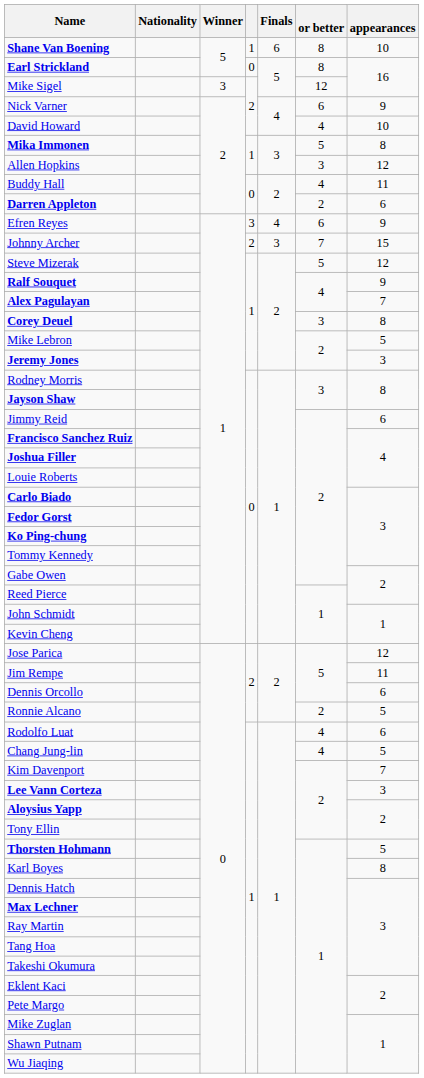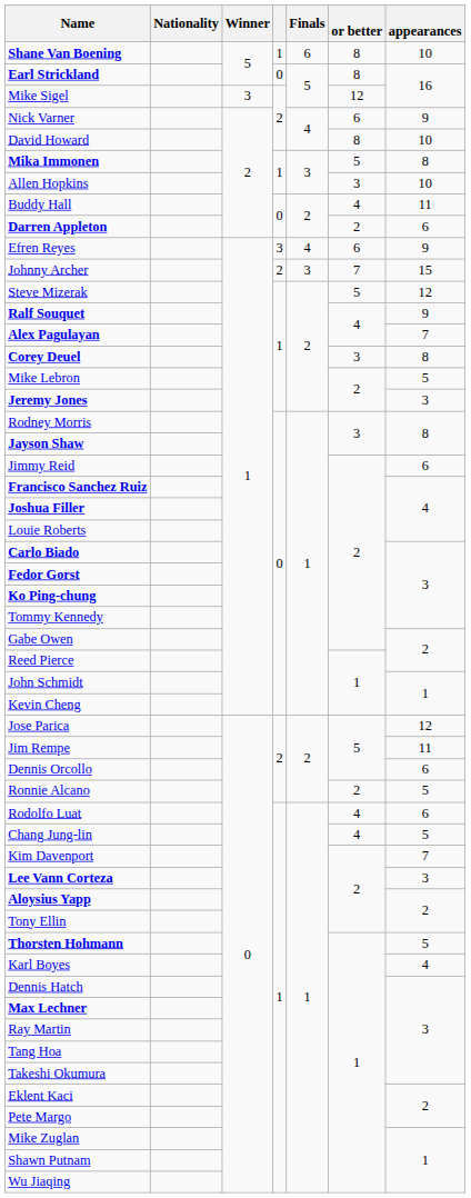 <table class="wikitable sortable" style="font-size:100%; text-align: center;">
 <tr>
 <th>Name</th>
 <th>Nationality</th>
 <th>Winner</th>
 <th></th>
 <th>Finals</th>
 <th><br>or better</th>
 <th><br>appearances</th>
 </tr>
 <tr>
 <td align="left"><strong><a href='#'>Shane Van Boening</a></strong></td>
 <td align="left"></td>
 <td rowspan=2>5</td>
 <td>1</td>
 <td>6</td>
 <td>8</td>
 <td>10</td>
 </tr>
 <tr>
 <td align="left"><strong><a href='#'>Earl Strickland</a></strong></td>
 <td align="left"></td>
 <td>0</td>
 <td rowspan=2>5</td>
 <td>8</td>
 <td rowspan=2>16</td>
 </tr>
 <tr>
 <td align="left"><a href='#'>Mike Sigel</a></td>
 <td align="left"></td>
 <td>3</td>
 <td rowspan=3>2</td>
 <td>12</td>
 </tr>
 <tr>
 <td align="left"><a href='#'>Nick Varner</a></td>
 <td align="left"></td>
 <td rowspan=6>2</td>
 <td rowspan=2>4</td>
 <td>6</td>
 <td>9</td>
 </tr>
 <tr>
 <td align="left"><a href='#'>David Howard</a></td>
 <td align="left"></td>
-<td>4</td>
+<td>8</td>
 <td>10</td>
 </tr>
 <tr>
 <td align="left"><strong><a href='#'>Mika Immonen</a></strong></td>
 <td align="left"></td>
 <td rowspan=2>1</td>
 <td rowspan=2>3</td>
 <td>5</td>
 <td>8</td>
 </tr>
 <tr>
 <td align="left"><a href='#'>Allen Hopkins</a></td>
 <td align="left"></td>
 <td>3</td>
-<td>12</td>
+<td>10</td>
 </tr>
 <tr>
 <td align="left"><a href='#'>Buddy Hall</a></td>
 <td align="left"></td>
 <td rowspan=2>0</td>
 <td rowspan=2>2</td>
 <td>4</td>
 <td>11</td>
 </tr>
 <tr>
 <td align="left"><strong><a href='#'>Darren Appleton</a></strong></td>
 <td align="left"></td>
 <td>2</td>
 <td>6</td>
 </tr>
 <tr>
 <td align="left"><a href='#'>Efren Reyes</a></td>
 <td align="left"></td>
 <td rowspan=22>1</td>
 <td>3</td>
 <td>4</td>
 <td>6</td>
 <td>9</td>
 </tr>
 <tr>
 <td align="left"><a href='#'>Johnny Archer</a></td>
 <td align="left"></td>
 <td>2</td>
 <td>3</td>
 <td>7</td>
 <td>15</td>
 </tr>
 <tr>
 <td align="left"><a href='#'>Steve Mizerak</a></td>
 <td align="left"></td>
 <td rowspan=6>1</td>
 <td rowspan=6>2</td>
 <td>5</td>
 <td>12</td>
 </tr>
 <tr>
 <td align="left"><strong><a href='#'>Ralf Souquet</a></strong></td>
 <td align="left"></td>
 <td rowspan=2>4</td>
 <td>9</td>
 </tr>
 <tr>
 <td align="left"><strong><a href='#'>Alex Pagulayan</a></strong></td>
 <td align="left"></td>
 <td>7</td>
 </tr>
 <tr>
 <td align="left"><strong><a href='#'>Corey Deuel</a></strong></td>
 <td align="left"></td>
 <td>3</td>
 <td>8</td>
 </tr>
 <tr>
 <td align="left"><a href='#'>Mike Lebron</a></td>
 <td align="left"></td>
 <td rowspan=2>2</td>
 <td>5</td>
 </tr>
 <tr>
 <td align="left"><strong><a href='#'>Jeremy Jones</a></strong></td>
 <td align="left"></td>
 <td>3</td>
 </tr>
 <tr>
 <td align="left"><a href='#'>Rodney Morris</a></td>
 <td align="left"></td>
 <td rowspan=14>0</td>
 <td rowspan=14>1</td>
 <td rowspan=2>3</td>
 <td rowspan=2>8</td>
 </tr>
 <tr>
 <td align="left"><strong><a href='#'>Jayson Shaw</a></strong></td>
 <td align="left"></td>
 </tr>
 <tr>
 <td align="left"><a href='#'>Jimmy Reid</a></td>
 <td align="left"></td>
 <td rowspan=9>2</td>
 <td>6</td>
 </tr>
 <tr>
 <td align="left"><strong><a href='#'>Francisco Sanchez Ruiz</a></strong></td>
 <td align="left"></td>
 <td rowspan=3>4</td>
 </tr>
 <tr>
 <td align="left"><strong><a href='#'>Joshua Filler</a></strong></td>
 <td align="left"></td>
 </tr>
 <tr>
 <td align="left"><a href='#'>Louie Roberts</a></td>
 <td align="left"></td>
 </tr>
 <tr>
 <td align="left"><strong><a href='#'>Carlo Biado</a></strong></td>
 <td align="left"></td>
 <td rowspan=4>3</td>
 </tr>
 <tr>
 <td align="left"><strong><a href='#'>Fedor Gorst</a></strong></td>
 <td align="left"></td>
 </tr>
 <tr>
 <td align="left"><strong><a href='#'>Ko Ping-chung</a></strong></td>
 <td align="left"></td>
 </tr>
 <tr>
 <td align="left"><a href='#'>Tommy Kennedy</a></td>
 <td align="left"></td>
 </tr>
 <tr>
 <td align="left"><a href='#'>Gabe Owen</a></td>
 <td align="left"></td>
 <td rowspan=2>2</td>
 </tr>
 <tr>
 <td align="left"><a href='#'>Reed Pierce</a></td>
 <td align="left"></td>
 <td rowspan=3>1</td>
 </tr>
 <tr>
 <td align="left"><a href='#'>John Schmidt</a></td>
 <td align="left"></td>
 <td rowspan=2>1</td>
 </tr>
 <tr>
 <td align="left"><a href='#'>Kevin Cheng</a></td>
 <td align="left"></td>
 </tr>
 <tr>
 <td align="left"><a href='#'>Jose Parica</a></td>
 <td align="left"></td>
 <td rowspan=22>0</td>
 <td rowspan=4>2</td>
 <td rowspan=4>2</td>
 <td rowspan=3>5</td>
 <td>12</td>
 </tr>
 <tr>
 <td align="left"><a href='#'>Jim Rempe</a></td>
 <td align="left"></td>
 <td>11</td>
 </tr>
 <tr>
 <td align="left"><a href='#'>Dennis Orcollo</a></td>
 <td align="left"></td>
 <td>6</td>
 </tr>
 <tr>
 <td align="left"><a href='#'>Ronnie Alcano</a></td>
 <td align="left"></td>
 <td>2</td>
 <td>5</td>
 </tr>
 <tr>
 <td align="left"><a href='#'>Rodolfo Luat</a></td>
 <td align="left"></td>
 <td rowspan=18>1</td>
 <td rowspan=18>1</td>
 <td>4</td>
 <td>6</td>
 </tr>
 <tr>
 <td align="left"><a href='#'>Chang Jung-lin</a></td>
 <td align="left"></td>
 <td>4</td>
 <td>5</td>
 </tr>
 <tr>
 <td align="left"><a href='#'>Kim Davenport</a></td>
 <td align="left"></td>
 <td rowspan=4>2</td>
 <td>7</td>
 </tr>
 <tr>
 <td align="left"><strong><a href='#'>Lee Vann Corteza</a></strong></td>
 <td align="left"></td>
 <td>3</td>
 </tr>
 <tr>
 <td align="left"><strong><a href='#'>Aloysius Yapp</a></strong></td>
 <td align="left"></td>
 <td rowspan=2>2</td>
 </tr>
 <tr>
 <td align="left"><a href='#'>Tony Ellin</a></td>
 <td align="left"></td>
 </tr>
 <tr>
 <td align="left"><strong><a href='#'>Thorsten Hohmann</a></strong></td>
 <td align="left"></td>
 <td rowspan=12>1</td>
 <td>5</td>
 </tr>
 <tr>
 <td align="left"><a href='#'>Karl Boyes</a></td>
 <td align="left"></td>
-<td>8</td>
+<td>4</td>
 </tr>
 <tr>
 <td align="left"><a href='#'>Dennis Hatch</a></td>
 <td align="left"></td>
 <td rowspan=5>3</td>
 </tr>
 <tr>
 <td align="left"><strong><a href='#'>Max Lechner</a></strong></td>
 <td align="left"></td>
 </tr>
 <tr>
 <td align="left"><a href='#'>Ray Martin</a></td>
 <td align="left"></td>
 </tr>
 <tr>
 <td align="left"><a href='#'>Tang Hoa</a></td>
 <td align="left"></td>
 </tr>
 <tr>
 <td align="left"><a href='#'>Takeshi Okumura</a></td>
 <td align="left"></td>
 </tr>
 <tr>
 <td align="left"><a href='#'>Eklent Kaci</a></td>
 <td align="left"></td>
 <td rowspan=2>2</td>
 </tr>
 <tr>
 <td align="left"><a href='#'>Pete Margo</a></td>
 <td align="left"></td>
 </tr>
 <tr>
 <td align="left"><a href='#'>Mike Zuglan</a></td>
 <td align="left"></td>
 <td rowspan=3>1</td>
 </tr>
 <tr>
 <td align="left"><a href='#'>Shawn Putnam</a></td>
 <td align="left"></td>
 </tr>
 <tr>
 <td align="left"><a href='#'>Wu Jiaqing</a></td>
 <td align="left"></td>
 </tr>
 </table>
